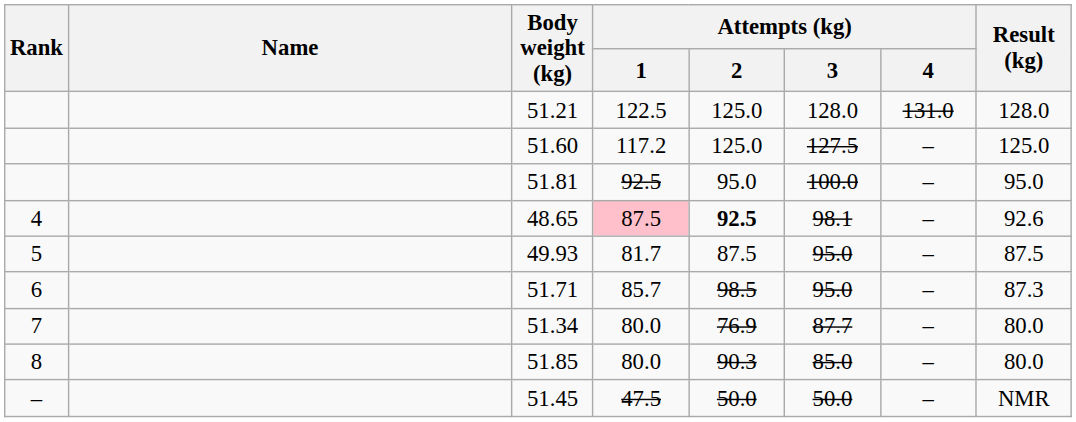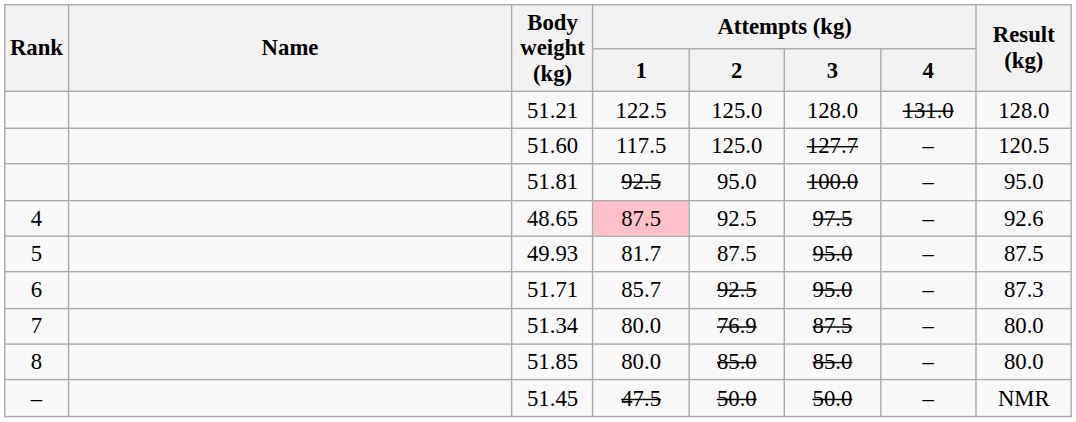 <table class="wikitable" style="text-align:center;">
 <tr>
 <th rowspan=2>Rank</th>
 <th rowspan=2 width=305>Name</th>
 <th rowspan=2 width=50>Body weight (kg)</th>
 <th colspan=4>Attempts (kg)</th>
 <th rowspan=2 width=60>Result (kg)</th>
 </tr>
 <tr>
 <th width=60>1</th>
 <th width=60>2</th>
 <th width=60>3</th>
 <th width=60>4</th>
 </tr>
 <tr>
 <td></td>
 <td align="left"></td>
 <td>51.21</td>
 <td>122.5</td>
 <td>125.0</td>
 <td>128.0 </td>
 <td><s>131.0</s></td>
 <td>128.0</td>
 </tr>
 <tr>
 <td></td>
 <td align="left"></td>
 <td>51.60</td>
-<td>117.2</td>
+<td>117.5</td>
 <td>125.0</td>
-<td><s>127.5</s></td>
+<td><s>127.7</s></td>
 <td>–</td>
-<td>125.0</td>
+<td>120.5</td>
 </tr>
 <tr>
 <td></td>
 <td align="left"></td>
 <td>51.81</td>
 <td><s>92.5</s></td>
 <td>95.0</td>
 <td><s>100.0</s></td>
 <td>–</td>
 <td>95.0</td>
 </tr>
 <tr>
 <td>4</td>
 <td align="left"></td>
 <td>48.65</td>
 <td style="background: pink;">87.5</td>
-<td><strong>92.5</strong></td>
-<td><s>98.1</s></td>
+<td>92.5</td>
+<td><s>97.5</s></td>
 <td>–</td>
 <td>92.6</td>
 </tr>
 <tr>
 <td>5</td>
 <td align="left"></td>
 <td>49.93</td>
 <td>81.7</td>
 <td>87.5</td>
 <td><s>95.0</s></td>
 <td>–</td>
 <td>87.5</td>
 </tr>
 <tr>
 <td>6</td>
 <td align="left"></td>
 <td>51.71</td>
 <td>85.7</td>
-<td><s>98.5</s></td>
+<td><s>92.5</s></td>
 <td><s>95.0</s></td>
 <td>–</td>
 <td>87.3</td>
 </tr>
 <tr>
 <td>7</td>
 <td align="left"></td>
 <td>51.34</td>
 <td>80.0</td>
 <td><s>76.9</s></td>
-<td><s>87.7</s></td>
+<td><s>87.5</s></td>
 <td>–</td>
 <td>80.0</td>
 </tr>
 <tr>
 <td>8</td>
 <td align="left"></td>
 <td>51.85</td>
 <td>80.0</td>
-<td><s>90.3</s></td>
+<td><s>85.0</s></td>
 <td><s>85.0</s></td>
 <td>–</td>
 <td>80.0</td>
 </tr>
 <tr>
 <td>–</td>
 <td align="left"></td>
 <td>51.45</td>
 <td><s>47.5</s></td>
 <td><s>50.0</s></td>
 <td><s>50.0</s></td>
 <td>–</td>
 <td>NMR</td>
 </tr>
 </table>
